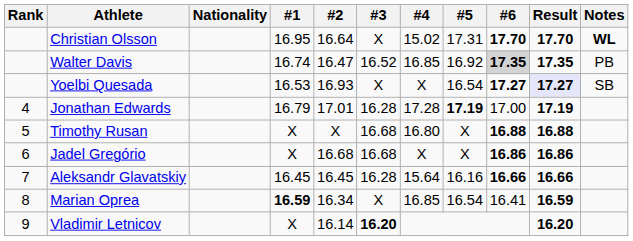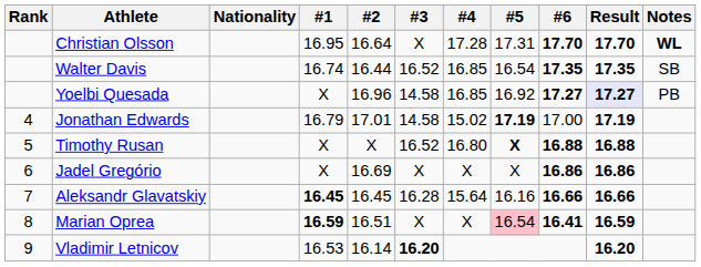 <table class="wikitable sortable" style="text-align:center">
 <tr>
 <th>Rank</th>
 <th>Athlete</th>
 <th>Nationality</th>
 <th>#1</th>
 <th>#2</th>
 <th>#3</th>
 <th>#4</th>
 <th>#5</th>
 <th>#6</th>
 <th>Result</th>
 <th>Notes</th>
 </tr>
 <tr>
 <td></td>
 <td align=left><a href='#'>Christian Olsson</a></td>
 <td align=left></td>
 <td>16.95</td>
 <td>16.64</td>
 <td>X</td>
-<td>15.02</td>
+<td>17.28</td>
 <td>17.31</td>
 <td><strong>17.70</strong></td>
 <td><strong>17.70</strong></td>
 <td><strong>WL</strong></td>
 </tr>
 <tr>
 <td></td>
 <td align=left><a href='#'>Walter Davis</a></td>
 <td align=left></td>
 <td>16.74</td>
-<td>16.47</td>
+<td>16.44</td>
 <td>16.52</td>
 <td>16.85</td>
-<td>16.92</td>
-<td style="background: lightgrey;"><strong>17.35</strong></td>
+<td>16.54</td>
 <td><strong>17.35</strong></td>
-<td>PB</td>
+<td><strong>17.35</strong></td>
+<td>SB</td>
 </tr>
 <tr>
 <td></td>
 <td align=left><a href='#'>Yoelbi Quesada</a></td>
 <td align=left></td>
-<td>16.53</td>
-<td>16.93</td>
 <td>X</td>
-<td>X</td>
-<td>16.54</td>
+<td>16.96</td>
+<td>14.58</td>
+<td>16.85</td>
+<td>16.92</td>
 <td><strong>17.27</strong></td>
 <td style="background: lavender;"><strong>17.27</strong></td>
-<td>SB</td>
+<td>PB</td>
 </tr>
 <tr>
 <td>4</td>
 <td align=left><a href='#'>Jonathan Edwards</a></td>
 <td align=left></td>
 <td>16.79</td>
 <td>17.01</td>
-<td>16.28</td>
-<td>17.28</td>
+<td>14.58</td>
+<td>15.02</td>
 <td><strong>17.19</strong></td>
 <td>17.00</td>
 <td><strong>17.19</strong></td>
 <td></td>
 </tr>
 <tr>
 <td>5</td>
 <td align=left><a href='#'>Timothy Rusan</a></td>
 <td align=left></td>
 <td>X</td>
 <td>X</td>
-<td>16.68</td>
+<td>16.52</td>
 <td>16.80</td>
-<td>X</td>
+<td><strong>X</strong></td>
 <td><strong>16.88</strong></td>
 <td><strong>16.88</strong></td>
 <td></td>
 </tr>
 <tr>
 <td>6</td>
 <td align=left><a href='#'>Jadel Gregório</a></td>
 <td align=left></td>
 <td>X</td>
-<td>16.68</td>
-<td>16.68</td>
+<td>16.69</td>
+<td>X</td>
 <td>X</td>
 <td>X</td>
 <td><strong>16.86</strong></td>
 <td><strong>16.86</strong></td>
 <td></td>
 </tr>
 <tr>
 <td>7</td>
 <td align=left><a href='#'>Aleksandr Glavatskiy</a></td>
 <td align=left></td>
-<td>16.45</td>
+<td><strong>16.45</strong></td>
 <td>16.45</td>
 <td>16.28</td>
 <td>15.64</td>
 <td>16.16</td>
 <td><strong>16.66</strong></td>
 <td><strong>16.66</strong></td>
 <td></td>
 </tr>
 <tr>
 <td>8</td>
 <td align=left><a href='#'>Marian Oprea</a></td>
 <td align=left></td>
 <td><strong>16.59</strong></td>
-<td>16.34</td>
+<td>16.51</td>
 <td>X</td>
-<td>16.85</td>
-<td>16.54</td>
-<td>16.41</td>
+<td>X</td>
+<td style="background: pink;">16.54</td>
+<td><strong>16.41</strong></td>
 <td><strong>16.59</strong></td>
 <td></td>
 </tr>
 <tr>
 <td>9</td>
 <td align=left><a href='#'>Vladimir Letnicov</a></td>
 <td align=left></td>
-<td>X</td>
+<td>16.53</td>
 <td>16.14</td>
 <td><strong>16.20</strong></td>
 <td colspan=3></td>
 <td><strong>16.20</strong></td>
 <td></td>
 </tr>
 </table>
